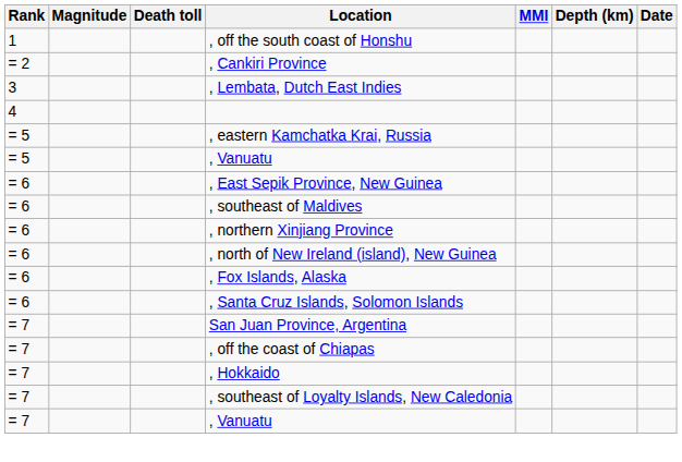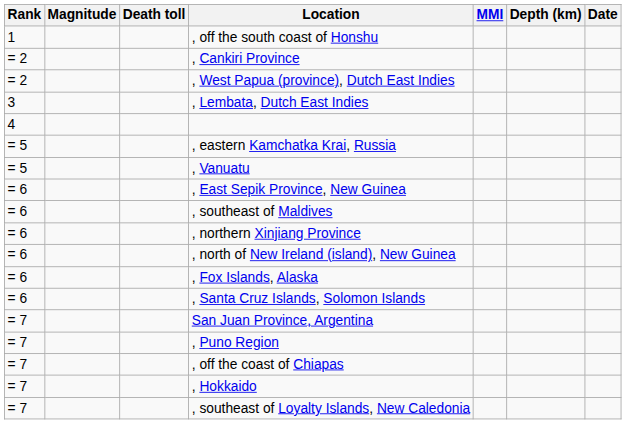 <table class="sortable wikitable" style="font-size:100%;">
 <tr>
 <th>Rank</th>
 <th>Magnitude</th>
 <th>Death toll</th>
 <th>Location</th>
 <th><a href='#'>MMI</a></th>
 <th>Depth (km)</th>
 <th>Date</th>
 </tr>
 <tr>
 <td>1</td>
 <td></td>
 <td></td>
 <td>, off the south coast of <a href='#'>Honshu</a></td>
 <td></td>
 <td></td>
 <td></td>
 </tr>
 <tr>
 <td>= 2</td>
 <td></td>
 <td></td>
 <td>, <a href='#'>Cankiri Province</a></td>
+<td></td>
+<td></td>
+<td></td>
+</tr>
+<tr>
+<td>= 2</td>
+<td></td>
+<td></td>
+<td>, <a href='#'>West Papua (province)</a>, <a href='#'>Dutch East Indies</a></td>
 <td></td>
 <td></td>
 <td></td>
 </tr>
 <tr>
 <td>3</td>
 <td></td>
 <td></td>
 <td>, <a href='#'>Lembata</a>, <a href='#'>Dutch East Indies</a></td>
 <td></td>
 <td></td>
 <td></td>
 </tr>
 <tr>
 <td>4</td>
 <td></td>
 <td></td>
 <td></td>
 <td></td>
 <td></td>
 <td></td>
 </tr>
 <tr>
 <td>= 5</td>
 <td></td>
 <td></td>
 <td>, eastern <a href='#'>Kamchatka Krai</a>, <a href='#'>Russia</a></td>
 <td></td>
 <td></td>
 <td></td>
 </tr>
 <tr>
 <td>= 5</td>
 <td></td>
 <td></td>
 <td>, <a href='#'>Vanuatu</a></td>
 <td></td>
 <td></td>
 <td></td>
 </tr>
 <tr>
 <td>= 6</td>
 <td></td>
 <td></td>
 <td>, <a href='#'>East Sepik Province</a>, <a href='#'>New Guinea</a></td>
 <td></td>
 <td></td>
 <td></td>
 </tr>
 <tr>
 <td>= 6</td>
 <td></td>
 <td></td>
 <td>, southeast of <a href='#'>Maldives</a></td>
 <td></td>
 <td></td>
 <td></td>
 </tr>
 <tr>
 <td>= 6</td>
 <td></td>
 <td></td>
 <td>, northern <a href='#'>Xinjiang Province</a></td>
 <td></td>
 <td></td>
 <td></td>
 </tr>
 <tr>
 <td>= 6</td>
 <td></td>
 <td></td>
 <td>, north of <a href='#'>New Ireland (island)</a>, <a href='#'>New Guinea</a></td>
 <td></td>
 <td></td>
 <td></td>
 </tr>
 <tr>
 <td>= 6</td>
 <td></td>
 <td></td>
 <td>, <a href='#'>Fox Islands</a>, <a href='#'>Alaska</a></td>
 <td></td>
 <td></td>
 <td></td>
 </tr>
 <tr>
 <td>= 6</td>
 <td></td>
 <td></td>
 <td>, <a href='#'>Santa Cruz Islands</a>, <a href='#'>Solomon Islands</a></td>
 <td></td>
 <td></td>
 <td></td>
 </tr>
 <tr>
 <td>= 7</td>
 <td></td>
 <td></td>
 <td> <a href='#'>San Juan Province, Argentina</a></td>
 <td></td>
 <td></td>
 <td></td>
 </tr>
 <tr>
 <td>= 7</td>
 <td></td>
 <td></td>
+<td>, <a href='#'>Puno Region</a></td>
+<td></td>
+<td></td>
+<td></td>
+</tr>
+<tr>
+<td>= 7</td>
+<td></td>
+<td></td>
 <td>, off the coast of <a href='#'>Chiapas</a></td>
 <td></td>
 <td></td>
 <td></td>
 </tr>
 <tr>
 <td>= 7</td>
 <td></td>
 <td></td>
 <td>, <a href='#'>Hokkaido</a></td>
 <td></td>
 <td></td>
 <td></td>
 </tr>
 <tr>
 <td>= 7</td>
 <td></td>
 <td></td>
 <td>, southeast of <a href='#'>Loyalty Islands</a>, <a href='#'>New Caledonia</a></td>
 <td></td>
 <td></td>
 <td></td>
 </tr>
-<tr>
-<td>= 7</td>
-<td></td>
-<td></td>
-<td>, <a href='#'>Vanuatu</a></td>
-<td></td>
-<td></td>
-<td></td>
-</tr>
 </table>
